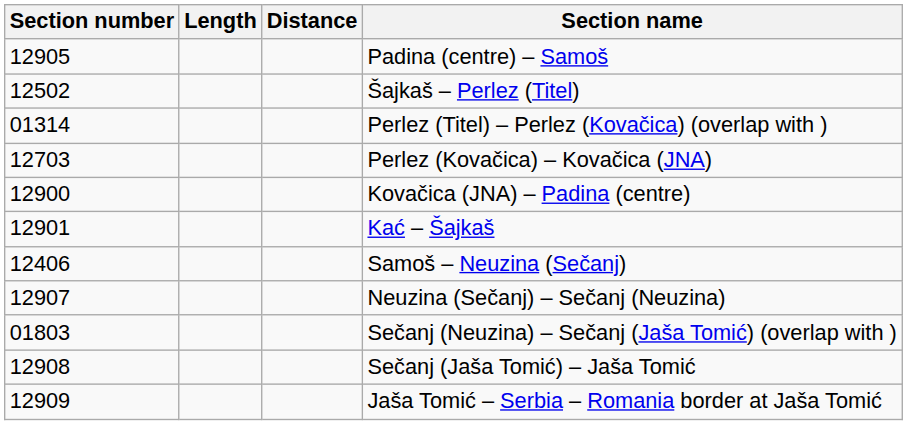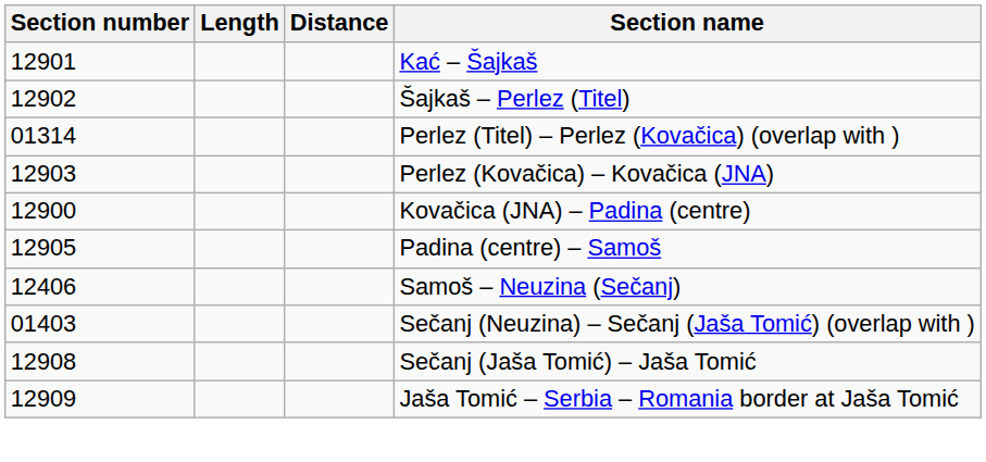 <table class="wikitable">
 <tr>
 <th>Section number</th>
 <th>Length</th>
 <th>Distance</th>
 <th>Section name</th>
 </tr>
 <tr>
-<td>12905</td>
+<td>12901</td>
 <td></td>
 <td></td>
-<td>Padina (centre) – <a href='#'>Samoš</a></td>
+<td><a href='#'>Kać</a> – <a href='#'>Šajkaš</a></td>
 </tr>
 <tr>
-<td>12502</td>
+<td>12902</td>
 <td></td>
 <td></td>
 <td>Šajkaš – <a href='#'>Perlez</a> (<a href='#'>Titel</a>)</td>
 </tr>
 <tr>
 <td>01314</td>
 <td></td>
 <td></td>
 <td>Perlez (Titel) – Perlez (<a href='#'>Kovačica</a>) (overlap with )</td>
 </tr>
 <tr>
-<td>12703</td>
+<td>12903</td>
 <td></td>
 <td></td>
 <td>Perlez (Kovačica) – Kovačica (<a href='#'>JNA</a>)</td>
 </tr>
 <tr>
 <td>12900</td>
 <td></td>
 <td></td>
 <td>Kovačica (JNA) – <a href='#'>Padina</a> (centre)</td>
 </tr>
 <tr>
-<td>12901</td>
+<td>12905</td>
 <td></td>
 <td></td>
-<td><a href='#'>Kać</a> – <a href='#'>Šajkaš</a></td>
+<td>Padina (centre) – <a href='#'>Samoš</a></td>
 </tr>
 <tr>
 <td>12406</td>
 <td></td>
 <td></td>
 <td>Samoš – <a href='#'>Neuzina</a> (<a href='#'>Sečanj</a>)</td>
 </tr>
 <tr>
-<td>12907</td>
-<td></td>
-<td></td>
-<td>Neuzina (Sečanj) – Sečanj (Neuzina)</td>
-</tr>
-<tr>
-<td>01803</td>
+<td>01403</td>
 <td></td>
 <td></td>
 <td>Sečanj (Neuzina) – Sečanj (<a href='#'>Jaša Tomić</a>) (overlap with )</td>
 </tr>
 <tr>
 <td>12908</td>
 <td></td>
 <td></td>
 <td>Sečanj (Jaša Tomić) – Jaša Tomić</td>
 </tr>
 <tr>
 <td>12909</td>
 <td></td>
 <td></td>
 <td>Jaša Tomić – <a href='#'>Serbia</a> – <a href='#'>Romania</a> border at Jaša Tomić</td>
 </tr>
 </table>
